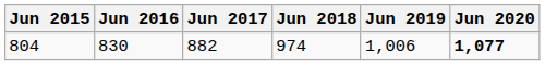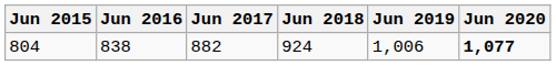 <table class="wikitable">
 <tr>
 <th>Jun 2015</th>
 <th>Jun 2016</th>
 <th>Jun 2017</th>
 <th>Jun 2018</th>
 <th>Jun 2019</th>
 <th>Jun 2020</th>
 </tr>
 <tr>
 <td>804</td>
-<td>830</td>
+<td>838</td>
 <td>882</td>
-<td>974</td>
+<td>924</td>
 <td>1,006</td>
 <td><strong>1,077</strong></td>
 </tr>
 </table>
